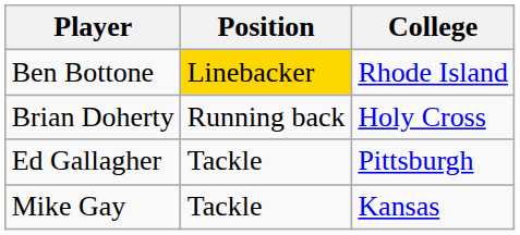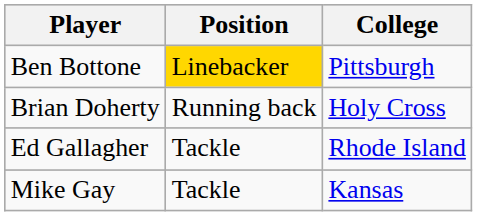 <table class="wikitable">
 <tr>
 <th>Player</th>
 <th>Position</th>
 <th>College</th>
 </tr>
 <tr>
 <td>Ben Bottone</td>
 <td style="background: gold;">Linebacker</td>
-<td><a href='#'>Rhode Island</a></td>
+<td><a href='#'>Pittsburgh</a></td>
 </tr>
 <tr>
 <td>Brian Doherty</td>
 <td>Running back</td>
 <td><a href='#'>Holy Cross</a></td>
 </tr>
 <tr>
 <td>Ed Gallagher</td>
 <td>Tackle</td>
-<td><a href='#'>Pittsburgh</a></td>
+<td><a href='#'>Rhode Island</a></td>
 </tr>
 <tr>
 <td>Mike Gay</td>
 <td>Tackle</td>
 <td><a href='#'>Kansas</a></td>
 </tr>
 </table>
